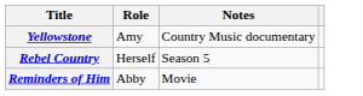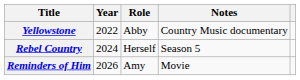 <table class="wikitable plainrowheaders sortable" style="margin-right: 0;">
 <tr>
 <th scope="col">Title</th>
+<th scope="col">Year</th>
 <th scope="col">Role</th>
 <th scope="col" class="unsortable">Notes</th>
 <th scope="col" class="unsortable"></th>
 </tr>
 <tr>
 <th scope="row"><em><a href='#'>Yellowstone</a></em></th>
-<td>Amy</td>
+<td>2022</td>
+<td>Abby</td>
 <td>Country Music documentary</td>
 <td align="center"></td>
 </tr>
 <tr>
 <th scope="row"><em><a href='#'>Rebel Country</a></em></th>
+<td>2024</td>
 <td>Herself</td>
 <td>Season 5</td>
 <td align="center"></td>
 </tr>
 <tr>
 <th scope="row"><em><a href='#'>Reminders of Him</a></em></th>
-<td>Abby</td>
+<td>2026</td>
+<td>Amy</td>
 <td>Movie</td>
 <td align="center"></td>
 </tr>
 </table>
